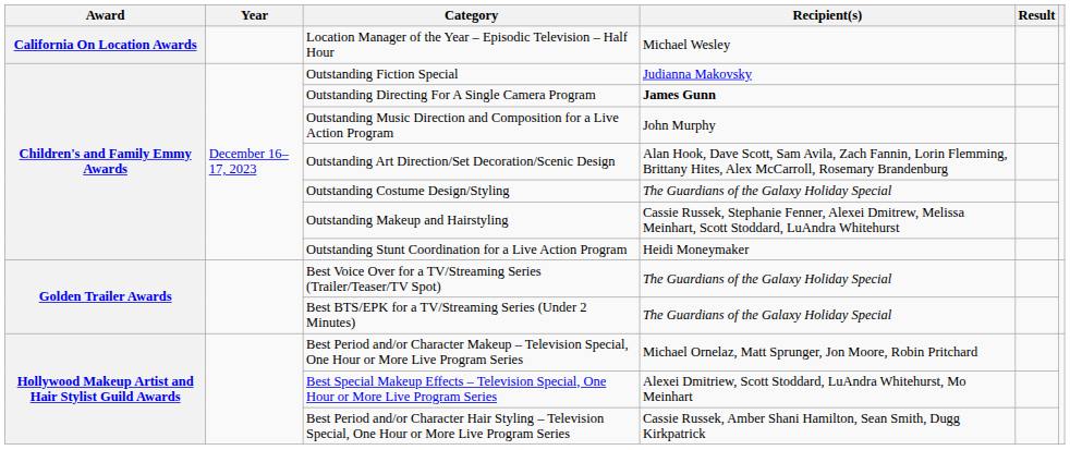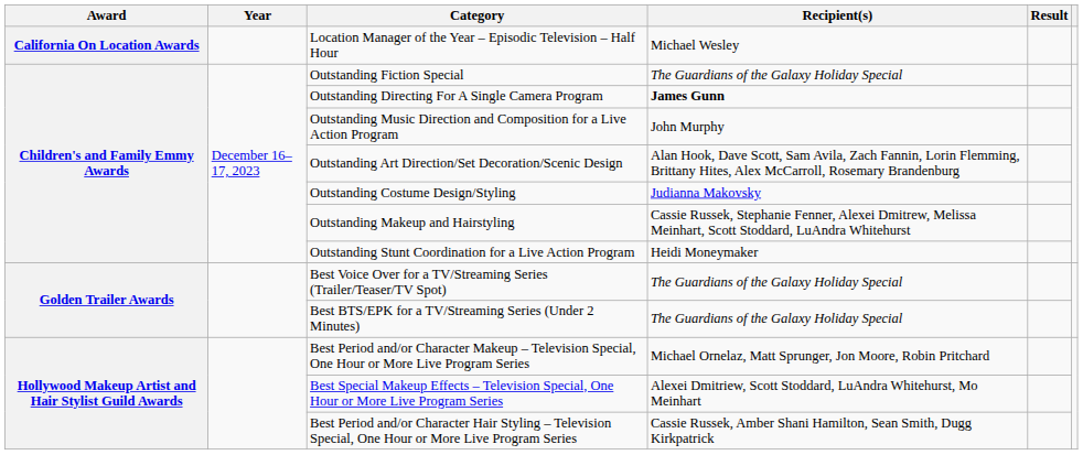 <table class="wikitable sortable plainrowheaders col6center">
 <tr>
 <th scope="col">Award</th>
 <th scope="col">Year</th>
 <th scope="col">Category</th>
 <th scope="col">Recipient(s)</th>
 <th scope="col">Result</th>
 <th scope="col" class="unsortable"></th>
 </tr>
 <tr>
 <th scope="row" style="text-align:center;"><a href='#'>California On Location Awards</a></th>
 <td></td>
 <td>Location Manager of the Year – Episodic Television – Half Hour</td>
 <td>Michael Wesley</td>
 <td></td>
 <td></td>
 </tr>
 <tr>
 <th rowspan="7" scope="row" style="text-align:center;"><a href='#'>Children's and Family Emmy Awards</a></th>
 <td rowspan="7"><a href='#'>December 16–17, 2023</a></td>
 <td>Outstanding Fiction Special</td>
-<td><a href='#'>Judianna Makovsky</a></td>
+<td><em>The Guardians of the Galaxy Holiday Special</em></td>
 <td></td>
 <td rowspan="7"></td>
 </tr>
 <tr>
 <td>Outstanding Directing For A Single Camera Program</td>
 <td><strong>James Gunn</strong></td>
 <td></td>
 </tr>
 <tr>
 <td>Outstanding Music Direction and Composition for a Live Action Program</td>
 <td>John Murphy</td>
 <td></td>
 </tr>
 <tr>
 <td>Outstanding Art Direction/Set Decoration/Scenic Design</td>
 <td>Alan Hook, Dave Scott, Sam Avila, Zach Fannin, Lorin Flemming, Brittany Hites, Alex McCarroll, Rosemary Brandenburg</td>
 <td></td>
 </tr>
 <tr>
 <td>Outstanding Costume Design/Styling</td>
-<td><em>The Guardians of the Galaxy Holiday Special</em></td>
+<td><a href='#'>Judianna Makovsky</a></td>
 <td></td>
 </tr>
 <tr>
 <td>Outstanding Makeup and Hairstyling</td>
 <td>Cassie Russek, Stephanie Fenner, Alexei Dmitrew, Melissa Meinhart, Scott Stoddard, LuAndra Whitehurst</td>
 <td></td>
 </tr>
 <tr>
 <td>Outstanding Stunt Coordination for a Live Action Program</td>
 <td>Heidi Moneymaker</td>
 <td></td>
 </tr>
 <tr>
 <th rowspan="2" scope="row" style="text-align:center;"><a href='#'>Golden Trailer Awards</a></th>
 <td rowspan="2"></td>
 <td>Best Voice Over for a TV/Streaming Series (Trailer/Teaser/TV Spot)</td>
 <td><em>The Guardians of the Galaxy Holiday Special</em></td>
 <td></td>
 <td rowspan="2"></td>
 </tr>
 <tr>
 <td>Best BTS/EPK for a TV/Streaming Series (Under 2 Minutes)</td>
 <td><em>The Guardians of the Galaxy Holiday Special</em></td>
 <td></td>
 </tr>
 <tr>
 <th rowspan="3" scope="row" style="text-align:center;"><a href='#'>Hollywood Makeup Artist and Hair Stylist Guild Awards</a></th>
 <td rowspan="3"><a href='#'></a></td>
 <td>Best Period and/or Character Makeup – Television Special, One Hour or More Live Program Series</td>
 <td>Michael Ornelaz, Matt Sprunger, Jon Moore, Robin Pritchard</td>
 <td></td>
 <td rowspan="3"></td>
 </tr>
 <tr>
 <td><a href='#'>Best Special Makeup Effects – Television Special, One Hour or More Live Program Series</a></td>
 <td>Alexei Dmitriew, Scott Stoddard, LuAndra Whitehurst, Mo Meinhart</td>
 <td></td>
 </tr>
 <tr>
 <td>Best Period and/or Character Hair Styling – Television Special, One Hour or More Live Program Series</td>
 <td>Cassie Russek, Amber Shani Hamilton, Sean Smith, Dugg Kirkpatrick</td>
 <td></td>
 </tr>
 </table>
